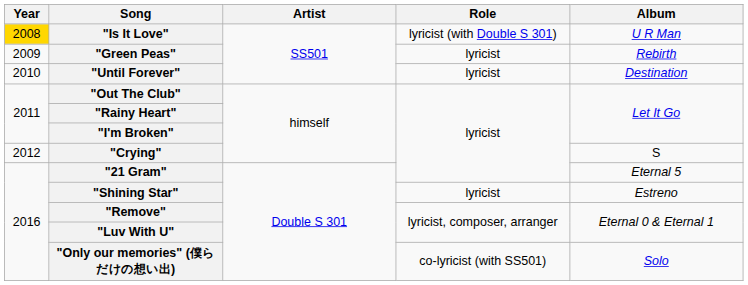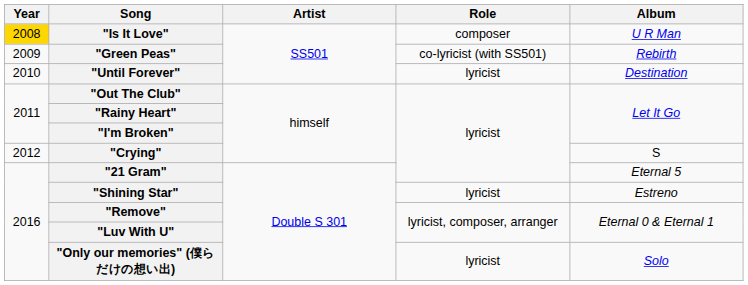 <table class="wikitable plainrowheaders" style="text-align: center; width:75%;">
 <tr>
 <th scope="col" style="width:2em;">Year</th>
 <th scope="col" style="width:10em;">Song</th>
 <th scope="col" style="width:10em;">Artist</th>
 <th scope="col" style="width:10em;">Role</th>
 <th scope="col" style="width:10em;">Album</th>
 </tr>
 <tr>
 <td style="background: gold;">2008</td>
 <th scope=row>"Is It Love"</th>
 <td rowspan=3><a href='#'>SS501</a></td>
-<td rowspan =>lyricist (with <a href='#'>Double S 301</a>)</td>
+<td>composer</td>
 <td><em><a href='#'>U R Man</a></em></td>
 </tr>
 <tr>
 <td>2009</td>
 <th scope=row>"Green Peas"</th>
-<td rowspan =>lyricist</td>
+<td>co-lyricist (with SS501)</td>
 <td><em><a href='#'>Rebirth</a></em></td>
 </tr>
 <tr>
 <td>2010</td>
 <th scope=row>"Until Forever"</th>
 <td>lyricist</td>
 <td><em><a href='#'>Destination</a></em></td>
 </tr>
 <tr>
 <td rowspan=3>2011</td>
 <th scope=row>"Out The Club"</th>
 <td rowspan = 4>himself</td>
 <td rowspan = 5>lyricist</td>
 <td rowspan = 3><em><a href='#'>Let It Go</a></em></td>
 </tr>
 <tr>
 <th scope=row>"Rainy Heart"</th>
 </tr>
 <tr>
 <th scope=row>"I'm Broken"</th>
 </tr>
 <tr>
 <td>2012</td>
 <th scope=row>"Crying"</th>
 <td rowspan=>S</td>
 </tr>
 <tr>
 <td rowspan = 5>2016</td>
 <th scope=row>"21 Gram"</th>
 <td rowspan=5><a href='#'>Double S 301</a></td>
 <td><em>Eternal 5</em></td>
 </tr>
 <tr>
 <th scope=row>"Shining Star"</th>
 <td rowspan =>lyricist</td>
 <td><em>Estreno</em></td>
 </tr>
 <tr>
 <th scope=row>"Remove"</th>
 <td rowspan =2>lyricist, composer, arranger</td>
 <td rowspan = 2><em>Eternal 0 & Eternal 1</em></td>
 </tr>
 <tr>
 <th scope=row>"Luv With U"</th>
 </tr>
 <tr>
 <th scope=row>"Only our memories" (僕らだけの想い出)</th>
-<td>co-lyricist (with SS501)</td>
+<td rowspan =>lyricist</td>
 <td><em><a href='#'>Solo</a></em></td>
 </tr>
 </table>
